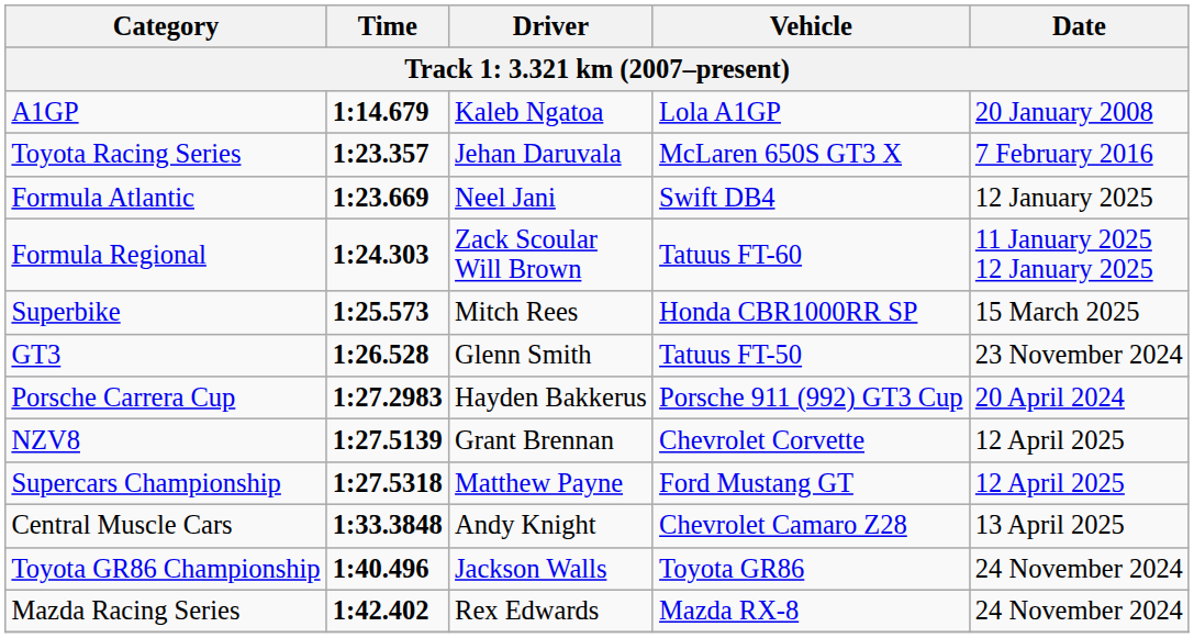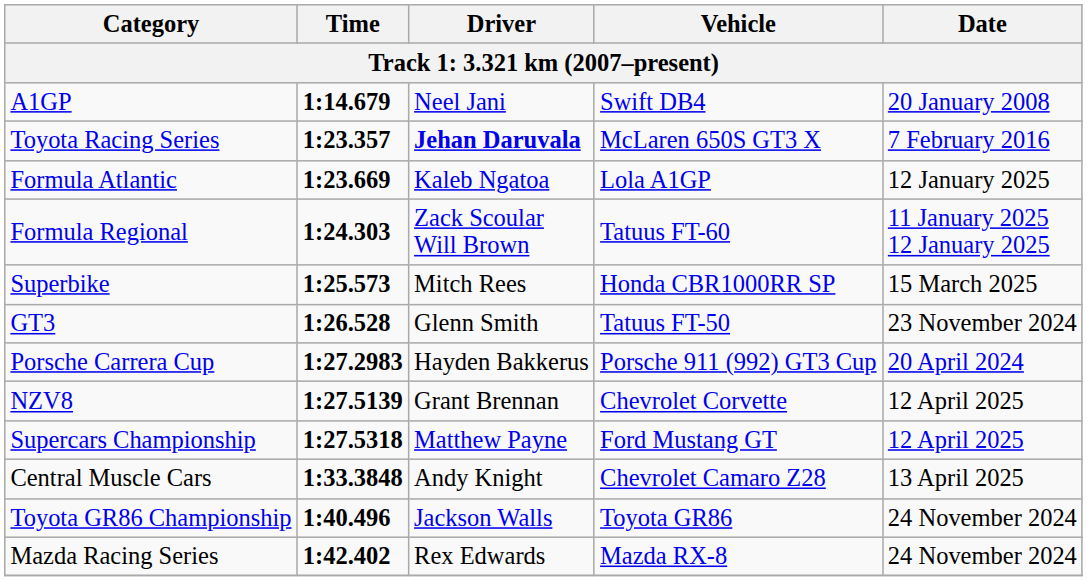 <table class="wikitable">
 <tr>
 <th>Category</th>
 <th>Time</th>
 <th>Driver</th>
 <th>Vehicle</th>
 <th>Date</th>
 </tr>
 <tr>
 <th colspan=5>Track 1: 3.321 km (2007–present)</th>
 </tr>
 <tr>
 <td><a href='#'>A1GP</a></td>
 <td><strong>1:14.679</strong></td>
-<td> <a href='#'>Kaleb Ngatoa</a></td>
-<td><a href='#'>Lola A1GP</a></td>
+<td> <a href='#'>Neel Jani</a></td>
+<td><a href='#'>Swift DB4</a></td>
 <td><a href='#'>20 January 2008</a></td>
 </tr>
 <tr>
 <td><a href='#'>Toyota Racing Series</a></td>
 <td><strong>1:23.357</strong></td>
-<td> <a href='#'>Jehan Daruvala</a></td>
+<td><strong> <a href='#'>Jehan Daruvala</a></strong></td>
 <td><a href='#'>McLaren 650S GT3 X</a></td>
 <td><a href='#'>7 February 2016</a></td>
 </tr>
 <tr>
 <td><a href='#'>Formula Atlantic</a></td>
 <td><strong>1:23.669</strong></td>
-<td> <a href='#'>Neel Jani</a></td>
-<td><a href='#'>Swift DB4</a></td>
+<td> <a href='#'>Kaleb Ngatoa</a></td>
+<td><a href='#'>Lola A1GP</a></td>
 <td>12 January 2025</td>
 </tr>
 <tr>
 <td><a href='#'>Formula Regional</a></td>
 <td><strong>1:24.303</strong></td>
 <td> <a href='#'>Zack Scoular</a><br> <a href='#'>Will Brown</a></td>
 <td><a href='#'>Tatuus FT-60</a></td>
 <td><a href='#'>11 January 2025</a> <br><a href='#'>12 January 2025</a></td>
 </tr>
 <tr>
 <td><a href='#'>Superbike</a></td>
 <td><strong>1:25.573</strong></td>
 <td> Mitch Rees</td>
 <td><a href='#'>Honda CBR1000RR SP</a></td>
 <td>15 March 2025</td>
 </tr>
 <tr>
 <td><a href='#'>GT3</a></td>
 <td><strong>1:26.528</strong></td>
 <td> Glenn Smith</td>
 <td><a href='#'>Tatuus FT-50</a></td>
 <td>23 November 2024</td>
 </tr>
 <tr>
 <td><a href='#'>Porsche Carrera Cup</a></td>
 <td><strong>1:27.2983</strong></td>
 <td> Hayden Bakkerus</td>
 <td><a href='#'>Porsche 911 (992) GT3 Cup</a></td>
 <td><a href='#'>20 April 2024</a></td>
 </tr>
 <tr>
 <td><a href='#'>NZV8</a></td>
 <td><strong>1:27.5139</strong></td>
 <td> Grant Brennan</td>
 <td><a href='#'>Chevrolet Corvette</a></td>
 <td>12 April 2025</td>
 </tr>
 <tr>
 <td><a href='#'>Supercars Championship</a></td>
 <td><strong>1:27.5318</strong></td>
 <td> <a href='#'>Matthew Payne</a></td>
 <td><a href='#'>Ford Mustang GT</a></td>
 <td><a href='#'>12 April 2025</a></td>
 </tr>
 <tr>
 <td>Central Muscle Cars</td>
 <td><strong>1:33.3848</strong></td>
 <td> Andy Knight</td>
 <td><a href='#'>Chevrolet Camaro Z28</a></td>
 <td>13 April 2025</td>
 </tr>
 <tr>
 <td><a href='#'>Toyota GR86 Championship</a></td>
 <td><strong>1:40.496</strong></td>
 <td> <a href='#'>Jackson Walls</a></td>
 <td><a href='#'>Toyota GR86</a></td>
 <td>24 November 2024</td>
 </tr>
 <tr>
 <td>Mazda Racing Series</td>
 <td><strong>1:42.402</strong></td>
 <td> Rex Edwards</td>
 <td><a href='#'>Mazda RX-8</a></td>
 <td>24 November 2024</td>
 </tr>
 <tr>
 </tr>
 </table>
